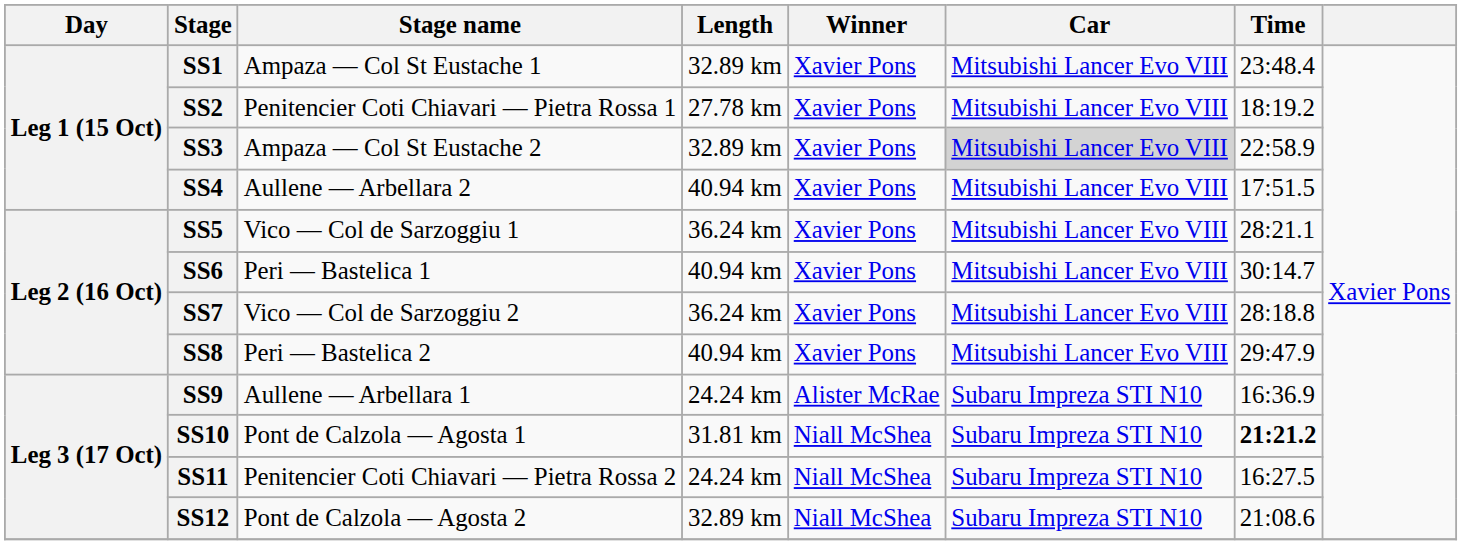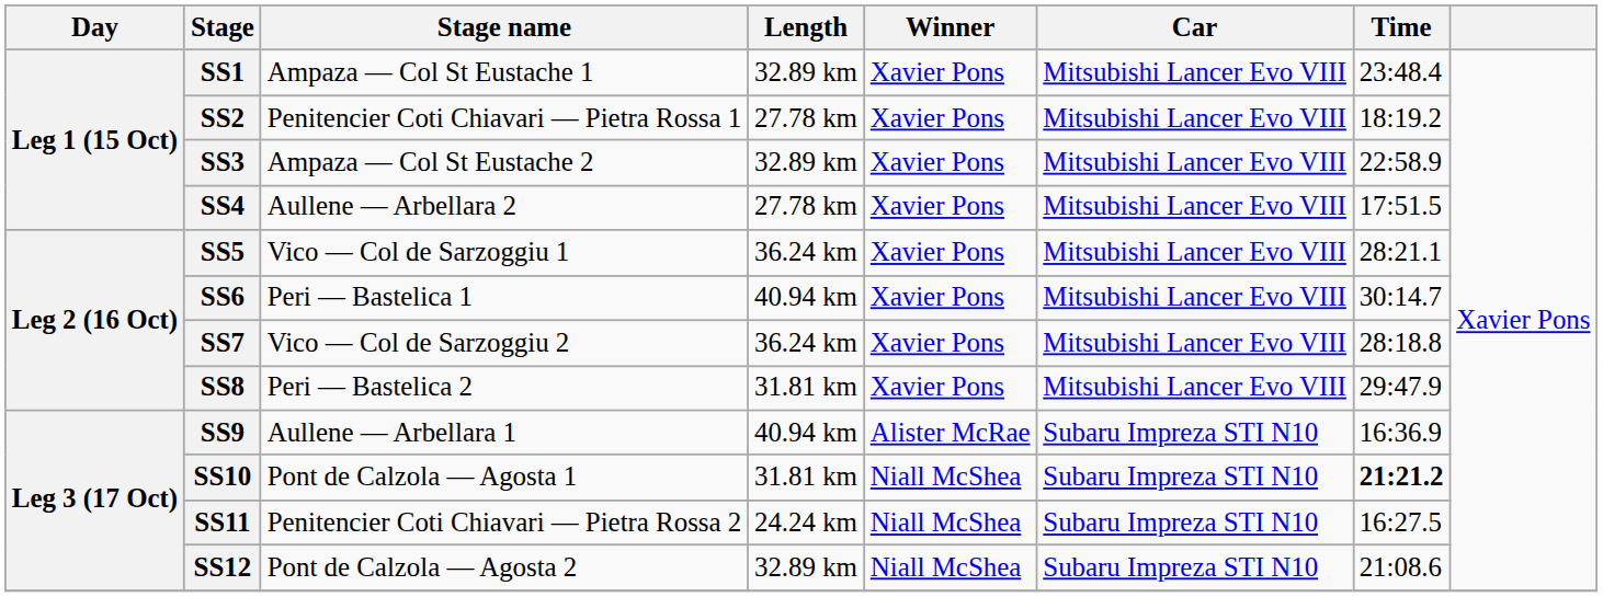 <table class="wikitable" style="font-size: 85%;">
 <tr>
 <th>Day</th>
 <th>Stage</th>
 <th>Stage name</th>
 <th>Length</th>
 <th>Winner</th>
 <th>Car</th>
 <th>Time</th>
 <th></th>
 </tr>
 <tr>
 <th rowspan="4">Leg 1 (15 Oct)</th>
 <th>SS1</th>
 <td>Ampaza — Col St Eustache 1</td>
 <td align="center">32.89 km</td>
 <td> <a href='#'>Xavier Pons</a></td>
 <td><a href='#'>Mitsubishi Lancer Evo VIII</a></td>
 <td>23:48.4</td>
 <td rowspan="12"> <a href='#'>Xavier Pons</a></td>
 </tr>
 <tr>
 <th>SS2</th>
 <td>Penitencier Coti Chiavari — Pietra Rossa 1</td>
 <td align="center">27.78 km</td>
 <td> <a href='#'>Xavier Pons</a></td>
 <td><a href='#'>Mitsubishi Lancer Evo VIII</a></td>
 <td>18:19.2</td>
 </tr>
 <tr>
 <th>SS3</th>
 <td>Ampaza — Col St Eustache 2</td>
 <td align="center">32.89 km</td>
 <td> <a href='#'>Xavier Pons</a></td>
-<td style="background: lightgrey;"><a href='#'>Mitsubishi Lancer Evo VIII</a></td>
+<td><a href='#'>Mitsubishi Lancer Evo VIII</a></td>
 <td>22:58.9</td>
 </tr>
 <tr>
 <th>SS4</th>
 <td>Aullene — Arbellara 2</td>
-<td align="center">40.94 km</td>
+<td align="center">27.78 km</td>
 <td> <a href='#'>Xavier Pons</a></td>
 <td><a href='#'>Mitsubishi Lancer Evo VIII</a></td>
 <td>17:51.5</td>
 </tr>
 <tr>
 <th rowspan="4">Leg 2 (16 Oct)</th>
 <th>SS5</th>
 <td>Vico — Col de Sarzoggiu 1</td>
 <td align="center">36.24 km</td>
 <td> <a href='#'>Xavier Pons</a></td>
 <td><a href='#'>Mitsubishi Lancer Evo VIII</a></td>
 <td>28:21.1</td>
 </tr>
 <tr>
 <th>SS6</th>
 <td>Peri — Bastelica 1</td>
 <td align="center">40.94 km</td>
 <td> <a href='#'>Xavier Pons</a></td>
 <td><a href='#'>Mitsubishi Lancer Evo VIII</a></td>
 <td>30:14.7</td>
 </tr>
 <tr>
 <th>SS7</th>
 <td>Vico — Col de Sarzoggiu 2</td>
 <td align="center">36.24 km</td>
 <td> <a href='#'>Xavier Pons</a></td>
 <td><a href='#'>Mitsubishi Lancer Evo VIII</a></td>
 <td>28:18.8</td>
 </tr>
 <tr>
 <th>SS8</th>
 <td>Peri — Bastelica 2</td>
-<td align="center">40.94 km</td>
+<td align="center">31.81 km</td>
 <td> <a href='#'>Xavier Pons</a></td>
 <td><a href='#'>Mitsubishi Lancer Evo VIII</a></td>
 <td>29:47.9</td>
 </tr>
 <tr>
 <th rowspan="4">Leg 3 (17 Oct)</th>
 <th>SS9</th>
 <td>Aullene — Arbellara 1</td>
-<td align="center">24.24 km</td>
+<td align="center">40.94 km</td>
 <td> <a href='#'>Alister McRae</a></td>
 <td><a href='#'>Subaru Impreza STI N10</a></td>
 <td>16:36.9</td>
 </tr>
 <tr>
 <th>SS10</th>
 <td>Pont de Calzola — Agosta 1</td>
 <td align="center">31.81 km</td>
 <td> <a href='#'>Niall McShea</a></td>
 <td><a href='#'>Subaru Impreza STI N10</a></td>
 <td><strong>21:21.2</strong></td>
 </tr>
 <tr>
 <th>SS11</th>
 <td>Penitencier Coti Chiavari — Pietra Rossa 2</td>
 <td align="center">24.24 km</td>
 <td> <a href='#'>Niall McShea</a></td>
 <td><a href='#'>Subaru Impreza STI N10</a></td>
 <td>16:27.5</td>
 </tr>
 <tr>
 <th>SS12</th>
 <td>Pont de Calzola — Agosta 2</td>
 <td align="center">32.89 km</td>
 <td> <a href='#'>Niall McShea</a></td>
 <td><a href='#'>Subaru Impreza STI N10</a></td>
 <td>21:08.6</td>
 </tr>
 <tr>
 </tr>
 </table>
